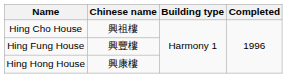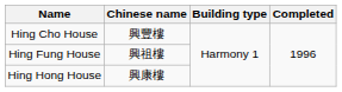 <table class="wikitable" style="text-align: center">
 <tr>
 <th>Name</th>
 <th>Chinese name</th>
 <th>Building type</th>
 <th>Completed</th>
 </tr>
 <tr>
 <td>Hing Cho House</td>
-<td>興祖樓</td>
+<td>興豐樓</td>
 <td rowspan="3">Harmony 1</td>
 <td rowspan="3">1996</td>
 </tr>
 <tr>
 <td>Hing Fung House</td>
-<td>興豐樓</td>
+<td>興祖樓</td>
 </tr>
 <tr>
 <td>Hing Hong House</td>
 <td>興康樓</td>
 </tr>
 </table>
